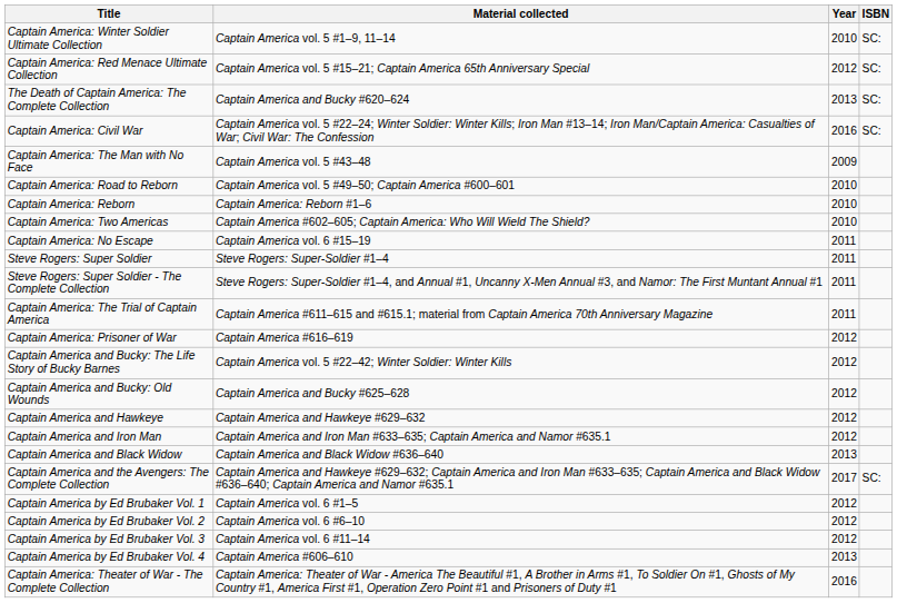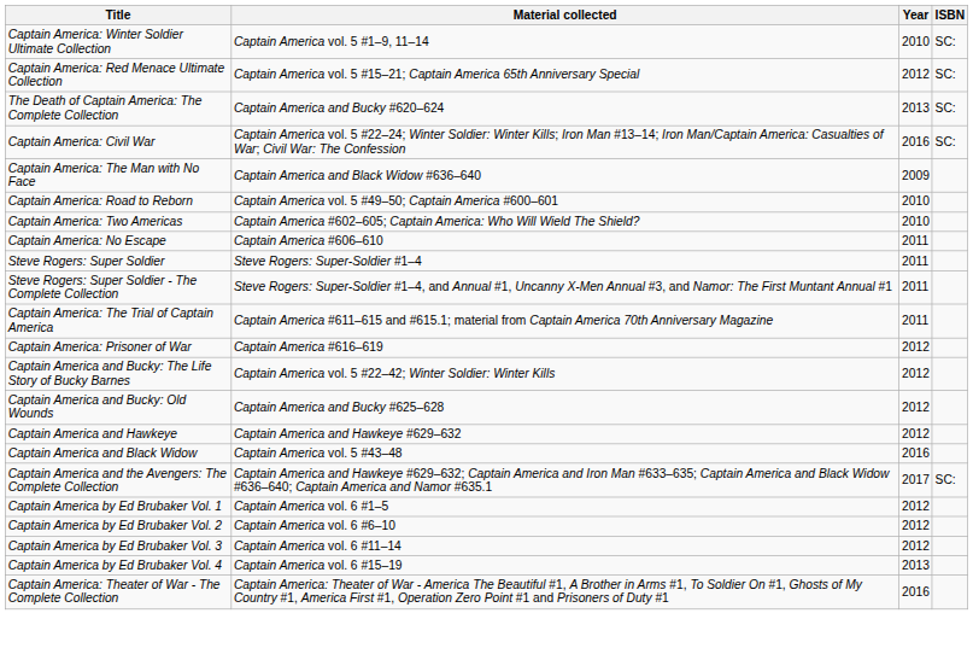 <table class="wikitable sortable">
 <tr>
 <th>Title</th>
 <th>Material collected</th>
 <th>Year</th>
 <th>ISBN</th>
 </tr>
 <tr>
 <td><em>Captain America: Winter Soldier Ultimate Collection</em></td>
 <td><em>Captain America</em> vol. 5 #1–9, 11–14</td>
 <td>2010</td>
 <td>SC: </td>
 </tr>
 <tr>
 <td><em>Captain America: Red Menace Ultimate Collection</em></td>
 <td><em>Captain America</em> vol. 5 #15–21; <em>Captain America 65th Anniversary Special</em></td>
 <td>2012</td>
 <td>SC: </td>
 </tr>
 <tr>
 <td><em>The Death of Captain America: The Complete Collection</em></td>
 <td><em>Captain America and Bucky</em> #620–624</td>
 <td>2013</td>
 <td>SC: </td>
 </tr>
 <tr>
 <td><em>Captain America: Civil War</em></td>
 <td><em>Captain America</em> vol. 5 #22–24; <em>Winter Soldier: Winter Kills</em>; <em>Iron Man</em> #13–14; <em>Iron Man/Captain America: Casualties of War</em>; <em>Civil War: The Confession</em></td>
 <td>2016</td>
 <td>SC: </td>
 </tr>
 <tr>
 <td><em>Captain America: The Man with No Face</em></td>
-<td><em>Captain America</em> vol. 5 #43–48</td>
+<td><em>Captain America and Black Widow</em> #636–640</td>
 <td>2009</td>
 <td></td>
 </tr>
 <tr>
 <td><em>Captain America: Road to Reborn</em></td>
 <td><em>Captain America</em> vol. 5 #49–50; <em>Captain America</em> #600–601</td>
-<td>2010</td>
-<td></td>
-</tr>
-<tr>
-<td><em>Captain America: Reborn</em></td>
-<td><em>Captain America: Reborn</em> #1–6</td>
 <td>2010</td>
 <td></td>
 </tr>
 <tr>
 <td><em>Captain America: Two Americas</em></td>
 <td><em>Captain America</em> #602–605; <em>Captain America: Who Will Wield The Shield?</em></td>
 <td>2010</td>
 <td></td>
 </tr>
 <tr>
 <td><em>Captain America: No Escape</em></td>
-<td><em>Captain America</em> vol. 6 #15–19</td>
+<td><em>Captain America</em> #606–610</td>
 <td>2011</td>
 <td></td>
 </tr>
 <tr>
 <td><em>Steve Rogers: Super Soldier</em></td>
 <td><em>Steve Rogers: Super-Soldier</em> #1–4</td>
 <td>2011</td>
 <td></td>
 </tr>
 <tr>
 <td><em>Steve Rogers: Super Soldier - The Complete Collection</em></td>
 <td><em>Steve Rogers: Super-Soldier</em> #1–4, and <em>Annual</em> #1, <em>Uncanny X-Men Annual</em> #3, and <em>Namor: The First Muntant Annual</em> #1</td>
 <td>2011</td>
 <td></td>
 </tr>
 <tr>
 <td><em>Captain America: The Trial of Captain America</em></td>
 <td><em>Captain America</em> #611–615 and #615.1; material from <em>Captain America 70th Anniversary Magazine</em></td>
 <td>2011</td>
 <td></td>
 </tr>
 <tr>
 <td><em>Captain America: Prisoner of War</em></td>
 <td><em>Captain America</em> #616–619</td>
 <td>2012</td>
 <td></td>
 </tr>
 <tr>
 <td><em>Captain America and Bucky: The Life Story of Bucky Barnes</em></td>
 <td><em>Captain America</em> vol. 5 #22–42; <em>Winter Soldier: Winter Kills</em></td>
 <td>2012</td>
 <td></td>
 </tr>
 <tr>
 <td><em>Captain America and Bucky: Old Wounds</em></td>
 <td><em>Captain America and Bucky</em> #625–628</td>
 <td>2012</td>
 <td></td>
 </tr>
 <tr>
 <td><em>Captain America and Hawkeye</em></td>
 <td><em>Captain America and Hawkeye</em> #629–632</td>
 <td>2012</td>
 <td></td>
 </tr>
 <tr>
-<td><em>Captain America and Iron Man</em></td>
-<td><em>Captain America and Iron Man</em> #633–635; <em>Captain America and Namor</em> #635.1</td>
-<td>2012</td>
-<td></td>
-</tr>
-<tr>
 <td><em>Captain America and Black Widow</em></td>
-<td><em>Captain America and Black Widow</em> #636–640</td>
-<td>2013</td>
+<td><em>Captain America</em> vol. 5 #43–48</td>
+<td>2016</td>
 <td></td>
 </tr>
 <tr>
 <td><em>Captain America and the Avengers: The Complete Collection</em></td>
 <td><em>Captain America and Hawkeye</em> #629–632; <em>Captain America and Iron Man</em> #633–635; <em>Captain America and Black Widow</em> #636–640; <em>Captain America and Namor</em> #635.1</td>
 <td>2017</td>
 <td>SC: </td>
 </tr>
 <tr>
 <td><em>Captain America by Ed Brubaker Vol. 1 </em></td>
 <td><em>Captain America</em> vol. 6 #1–5</td>
 <td>2012</td>
 <td></td>
 </tr>
 <tr>
 <td><em>Captain America by Ed Brubaker Vol. 2</em></td>
 <td><em>Captain America</em> vol. 6 #6–10</td>
 <td>2012</td>
 <td></td>
 </tr>
 <tr>
 <td><em>Captain America by Ed Brubaker Vol. 3</em></td>
 <td><em>Captain America</em> vol. 6 #11–14</td>
 <td>2012</td>
 <td></td>
 </tr>
 <tr>
 <td><em>Captain America by Ed Brubaker Vol. 4</em></td>
-<td><em>Captain America</em> #606–610</td>
+<td><em>Captain America</em> vol. 6 #15–19</td>
 <td>2013</td>
 <td></td>
 </tr>
 <tr>
 <td><em>Captain America: Theater of War - The Complete Collection</em></td>
 <td><em>Captain America: Theater of War - America The Beautiful</em> #1, <em>A Brother in Arms</em> #1, <em>To Soldier On</em> #1, <em>Ghosts of My Country</em> #1, <em>America First</em> #1, <em>Operation Zero Point</em> #1 and <em>Prisoners of Duty</em> #1</td>
 <td>2016</td>
 <td></td>
 </tr>
 </table>
